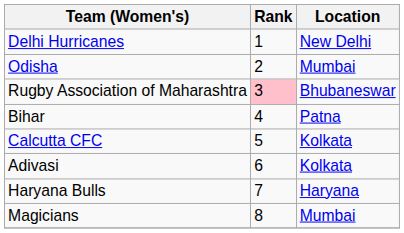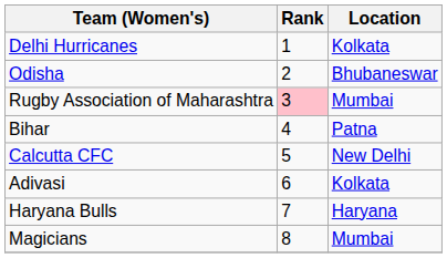 <table class="wikitable sortable">
 <tr>
 <th>Team (Women's)</th>
 <th>Rank</th>
 <th>Location</th>
 </tr>
 <tr>
 <td><a href='#'>Delhi Hurricanes</a></td>
 <td>1</td>
-<td><a href='#'>New Delhi</a></td>
+<td><a href='#'>Kolkata</a></td>
 </tr>
 <tr>
 <td><a href='#'>Odisha</a></td>
 <td>2</td>
-<td><a href='#'>Mumbai</a></td>
+<td><a href='#'>Bhubaneswar</a></td>
 </tr>
 <tr>
 <td>Rugby Association of Maharashtra</td>
 <td style="background: pink;">3</td>
-<td><a href='#'>Bhubaneswar</a></td>
+<td><a href='#'>Mumbai</a></td>
 </tr>
 <tr>
 <td>Bihar</td>
 <td>4</td>
 <td><a href='#'>Patna</a></td>
 </tr>
 <tr>
 <td><a href='#'>Calcutta CFC</a></td>
 <td>5</td>
-<td><a href='#'>Kolkata</a></td>
+<td><a href='#'>New Delhi</a></td>
 </tr>
 <tr>
 <td>Adivasi</td>
 <td>6</td>
 <td><a href='#'>Kolkata</a></td>
 </tr>
 <tr>
 <td>Haryana Bulls</td>
 <td>7</td>
 <td><a href='#'>Haryana</a></td>
 </tr>
 <tr>
 <td>Magicians</td>
 <td>8</td>
 <td><a href='#'>Mumbai</a></td>
 </tr>
 <tr>
 </tr>
 </table>
